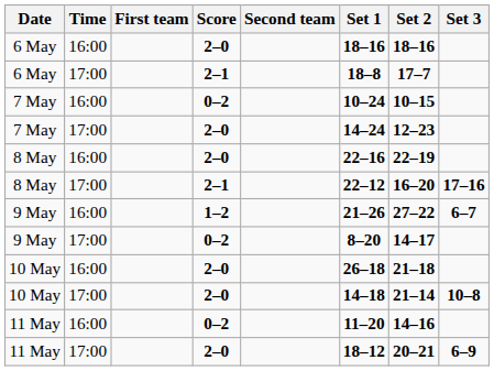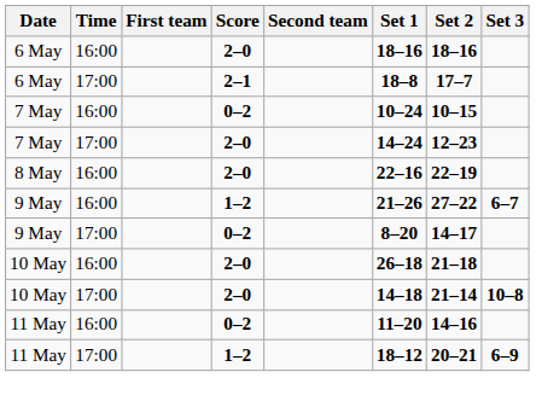 <table class="wikitable" style="text-align: center; font-size:90% ">
 <tr>
 <th>Date</th>
 <th>Time</th>
 <th><strong>First team</strong></th>
 <th>Score</th>
 <th><strong>Second team</strong></th>
 <th><strong>Set 1</strong></th>
 <th><strong>Set 2</strong></th>
 <th><strong>Set 3</strong></th>
 </tr>
 <tr>
 <td>6 May</td>
 <td>16:00</td>
 <td align=right><strong></strong></td>
 <td align=center><strong>2–0</strong></td>
 <td align=left><strong></strong></td>
 <td><strong>18–16</strong></td>
 <td><strong>18–16</strong></td>
 <td></td>
 </tr>
 <tr>
 <td>6 May</td>
 <td>17:00</td>
 <td align=right><strong></strong></td>
 <td align=center><strong>2–1</strong></td>
 <td align=left><strong></strong></td>
 <td><strong>18–8</strong></td>
 <td><strong>17–7</strong></td>
 <td></td>
 </tr>
 <tr>
 <td>7 May</td>
 <td>16:00</td>
 <td align=right><strong></strong></td>
 <td align=center><strong>0–2</strong></td>
 <td align=left><strong></strong></td>
 <td><strong>10–24</strong></td>
 <td><strong>10–15</strong></td>
 <td></td>
 </tr>
 <tr>
 <td>7 May</td>
 <td>17:00</td>
 <td align=right><strong></strong></td>
 <td align=center><strong>2–0</strong></td>
 <td align=left><strong></strong></td>
 <td><strong>14–24</strong></td>
 <td><strong>12–23</strong></td>
 <td></td>
 </tr>
 <tr>
 <td>8 May</td>
 <td>16:00</td>
 <td align=right><strong></strong></td>
 <td align=center><strong>2–0</strong></td>
 <td align=left><strong></strong></td>
 <td><strong>22–16</strong></td>
 <td><strong>22–19</strong></td>
 <td></td>
 </tr>
 <tr>
-<td>8 May</td>
-<td>17:00</td>
-<td align=right><strong></strong></td>
-<td align=center><strong>2–1</strong></td>
-<td align=left><strong></strong></td>
-<td><strong>22–12</strong></td>
-<td><strong>16–20</strong></td>
-<td><strong>17–16</strong></td>
-</tr>
-<tr>
 <td>9 May</td>
 <td>16:00</td>
 <td align=right><strong></strong></td>
 <td align=center><strong>1–2</strong></td>
 <td align=left><strong></strong></td>
 <td><strong>21–26</strong></td>
 <td><strong>27–22</strong></td>
 <td><strong>6–7</strong></td>
 </tr>
 <tr>
 <td>9 May</td>
 <td>17:00</td>
 <td align=right><strong></strong></td>
 <td align=center><strong>0–2</strong></td>
 <td align=left><strong></strong></td>
 <td><strong>8–20</strong></td>
 <td><strong>14–17</strong></td>
 <td></td>
 </tr>
 <tr>
 <td>10 May</td>
 <td>16:00</td>
 <td align=right><strong></strong></td>
 <td align=center><strong>2–0</strong></td>
 <td align=left><strong></strong></td>
 <td><strong>26–18</strong></td>
 <td><strong>21–18</strong></td>
 <td></td>
 </tr>
 <tr>
 <td>10 May</td>
 <td>17:00</td>
 <td align=right><strong></strong></td>
 <td align=center><strong>2–0</strong></td>
 <td align=left><strong></strong></td>
 <td><strong>14–18</strong></td>
 <td><strong>21–14</strong></td>
 <td><strong>10–8</strong></td>
 </tr>
 <tr>
 <td>11 May</td>
 <td>16:00</td>
 <td align=right><strong></strong></td>
 <td align=center><strong>0–2</strong></td>
 <td align=left><strong></strong></td>
 <td><strong>11–20</strong></td>
 <td><strong>14–16</strong></td>
 <td></td>
 </tr>
 <tr>
 <td>11 May</td>
 <td>17:00</td>
 <td align=right><strong></strong></td>
-<td align=center><strong>2–0</strong></td>
+<td align=center><strong>1–2</strong></td>
 <td align=left><strong></strong></td>
 <td><strong>18–12</strong></td>
 <td><strong>20–21</strong></td>
 <td><strong>6–9</strong></td>
 </tr>
 </table>
